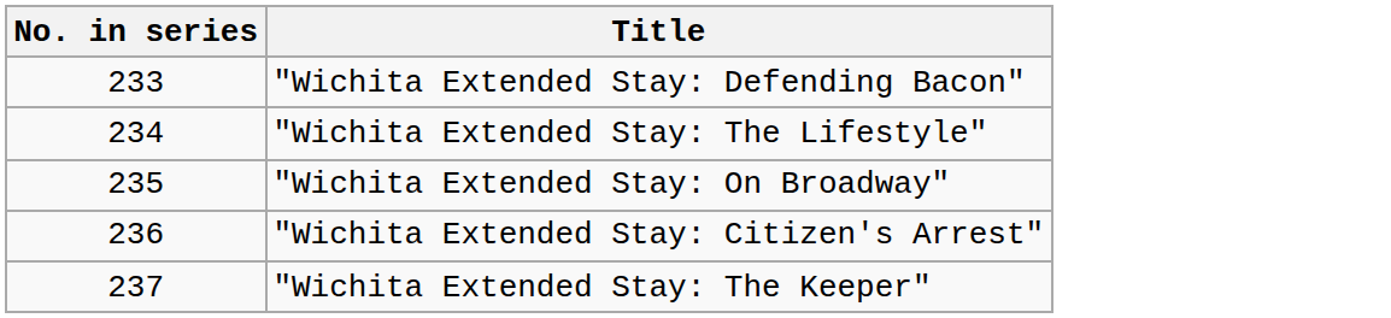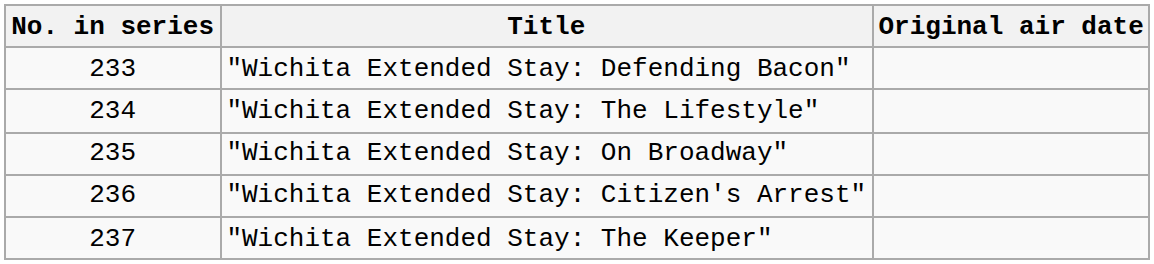 <table class="wikitable plainrowheaders" style="text-align:center">
 <tr>
 <th scope="col">No. in series</th>
 <th scope="col">Title</th>
+<th scope="col">Original air date</th>
 </tr>
 <tr>
 <td scope="row">233</td>
 <td style="text-align:left">"Wichita Extended Stay: Defending Bacon"</td>
+<td></td>
 </tr>
 <tr>
 <td scope="row">234</td>
 <td style="text-align:left">"Wichita Extended Stay: The Lifestyle"</td>
+<td></td>
 </tr>
 <tr>
 <td scope="row">235</td>
 <td style="text-align:left">"Wichita Extended Stay: On Broadway"</td>
+<td></td>
 </tr>
 <tr>
 <td scope="row">236</td>
 <td style="text-align:left">"Wichita Extended Stay: Citizen's Arrest"</td>
+<td></td>
 </tr>
 <tr>
 <td scope="row">237</td>
 <td style="text-align:left">"Wichita Extended Stay: The Keeper"</td>
+<td></td>
 </tr>
 </table>
